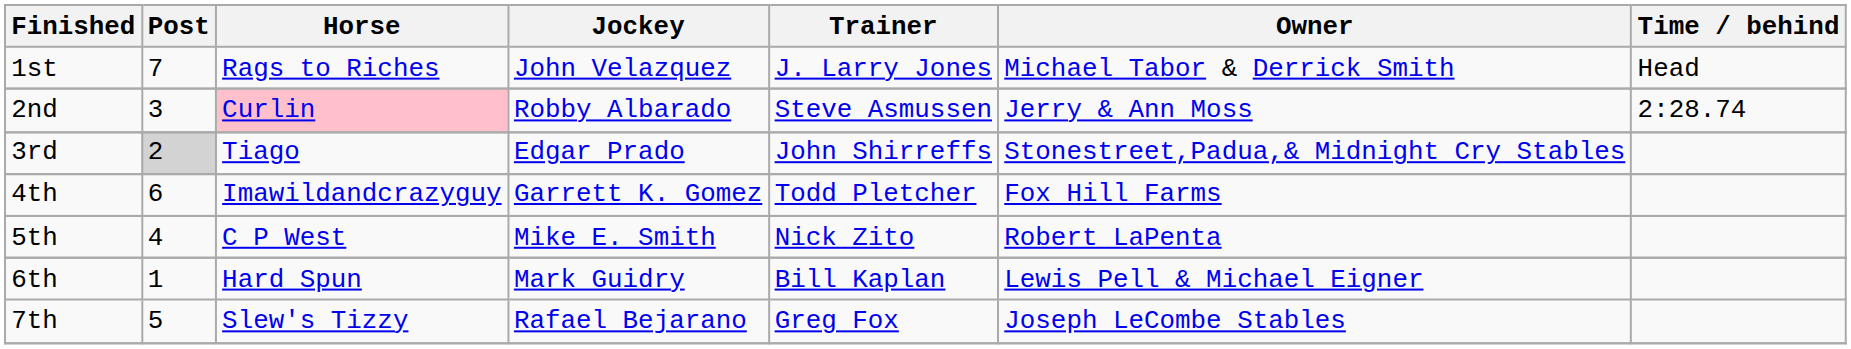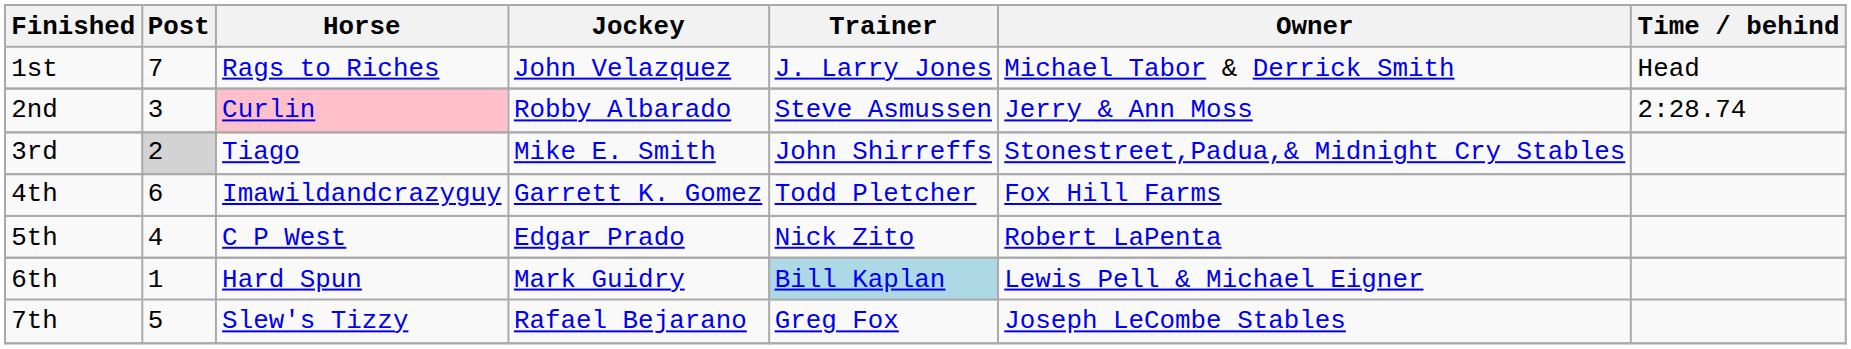 <table class="wikitable">
 <tr>
 <th>Finished</th>
 <th>Post</th>
 <th>Horse</th>
 <th>Jockey</th>
 <th>Trainer</th>
 <th>Owner</th>
 <th>Time / behind</th>
 </tr>
 <tr>
 <td>1st</td>
 <td>7</td>
 <td><a href='#'>Rags to Riches</a></td>
 <td><a href='#'>John Velazquez</a></td>
 <td><a href='#'>J. Larry Jones</a></td>
 <td><a href='#'>Michael Tabor</a> & <a href='#'>Derrick Smith</a></td>
 <td>Head</td>
 </tr>
 <tr>
 </tr>
 <tr>
 <td>2nd</td>
 <td>3</td>
 <td style="background: pink;"><a href='#'>Curlin</a></td>
 <td><a href='#'>Robby Albarado</a></td>
 <td><a href='#'>Steve Asmussen</a></td>
 <td><a href='#'>Jerry & Ann Moss</a></td>
 <td>2:28.74</td>
 </tr>
 <tr>
 </tr>
 <tr>
 <td>3rd</td>
 <td style="background: lightgrey;">2</td>
 <td><a href='#'>Tiago</a></td>
-<td><a href='#'>Edgar Prado</a></td>
+<td><a href='#'>Mike E. Smith</a></td>
 <td><a href='#'>John Shirreffs</a></td>
 <td><a href='#'>Stonestreet,Padua,& Midnight Cry Stables</a></td>
 <td></td>
 </tr>
 <tr>
 </tr>
 <tr>
 <td>4th</td>
 <td>6</td>
 <td><a href='#'>Imawildandcrazyguy</a></td>
 <td><a href='#'>Garrett K. Gomez</a></td>
 <td><a href='#'>Todd Pletcher</a></td>
 <td><a href='#'>Fox Hill Farms</a></td>
 <td></td>
 </tr>
 <tr>
 </tr>
 <tr>
 <td>5th</td>
 <td>4</td>
 <td><a href='#'>C P West</a></td>
-<td><a href='#'>Mike E. Smith</a></td>
+<td><a href='#'>Edgar Prado</a></td>
 <td><a href='#'>Nick Zito</a></td>
 <td><a href='#'>Robert LaPenta</a></td>
 <td></td>
 </tr>
 <tr>
 </tr>
 <tr>
 <td>6th</td>
 <td>1</td>
 <td><a href='#'>Hard Spun</a></td>
 <td><a href='#'>Mark Guidry</a></td>
-<td><a href='#'>Bill Kaplan</a></td>
+<td style="background: lightblue;"><a href='#'>Bill Kaplan</a></td>
 <td><a href='#'>Lewis Pell & Michael Eigner</a></td>
 <td></td>
 </tr>
 <tr>
 <td>7th</td>
 <td>5</td>
 <td><a href='#'>Slew's Tizzy</a></td>
 <td><a href='#'>Rafael Bejarano</a></td>
 <td><a href='#'>Greg Fox</a></td>
 <td><a href='#'>Joseph LeCombe Stables</a></td>
 <td></td>
 </tr>
 <tr>
 </tr>
 </table>
